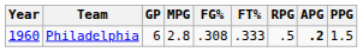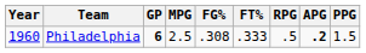 <table class="wikitable sortable" style="font-size:95%; text-align:right;">
 <tr>
 <th>Year</th>
 <th>Team</th>
 <th>GP</th>
 <th>MPG</th>
 <th>FG%</th>
 <th>FT%</th>
 <th>RPG</th>
 <th>APG</th>
 <th>PPG</th>
 </tr>
 <tr>
 <td style="text-align:left;"><a href='#'>1960</a></td>
 <td style="text-align:left;"><a href='#'>Philadelphia</a></td>
-<td>6</td>
-<td>2.8</td>
+<td><strong>6</strong></td>
+<td>2.5</td>
 <td>.308</td>
 <td>.333</td>
 <td>.5</td>
 <td><strong>.2</strong></td>
 <td>1.5</td>
 </tr>
 </table>
